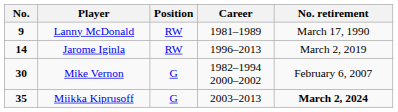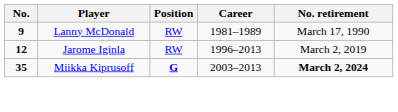 <table class="wikitable sortable" style="text-align:center">
 <tr>
 <th width=40px>No.</th>
 <th width=150px>Player</th>
 <th width=60px>Position</th>
 <th width=100px>Career</th>
 <th width=160px>No. retirement</th>
 </tr>
 <tr>
 <td><strong>9</strong></td>
 <td><a href='#'>Lanny McDonald</a></td>
 <td><a href='#'>RW</a></td>
 <td>1981–1989</td>
 <td>March 17, 1990</td>
 </tr>
 <tr>
-<td><strong>14</strong></td>
+<td><strong>12</strong></td>
 <td><a href='#'>Jarome Iginla</a></td>
 <td><a href='#'>RW</a></td>
 <td>1996–2013</td>
 <td>March 2, 2019</td>
 </tr>
 <tr>
-<td><strong>30</strong></td>
-<td><a href='#'>Mike Vernon</a></td>
-<td><a href='#'>G</a></td>
-<td>1982–1994<br>2000–2002</td>
-<td>February 6, 2007</td>
-</tr>
-<tr>
 <td><strong>35</strong></td>
 <td><a href='#'>Miikka Kiprusoff</a></td>
-<td><a href='#'>G</a></td>
+<td><strong><a href='#'>G</a></strong></td>
 <td>2003–2013</td>
 <td><strong>March 2, 2024</strong></td>
 </tr>
 </table>
